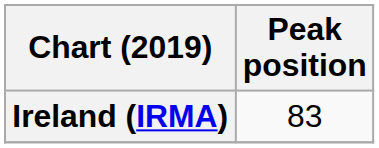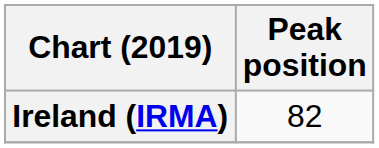 <table class="wikitable sortable plainrowheaders" style="text-align:center">
 <tr>
 <th scope="col">Chart (2019)</th>
 <th scope="col">Peak<br>position</th>
 </tr>
 <tr>
 <th scope="row">Ireland (<a href='#'>IRMA</a>)</th>
-<td>83</td>
+<td>82</td>
 </tr>
 <tr>
 </tr>
 <tr>
 </tr>
 <tr>
 </tr>
 <tr>
 </tr>
 <tr>
 </tr>
 </table>
